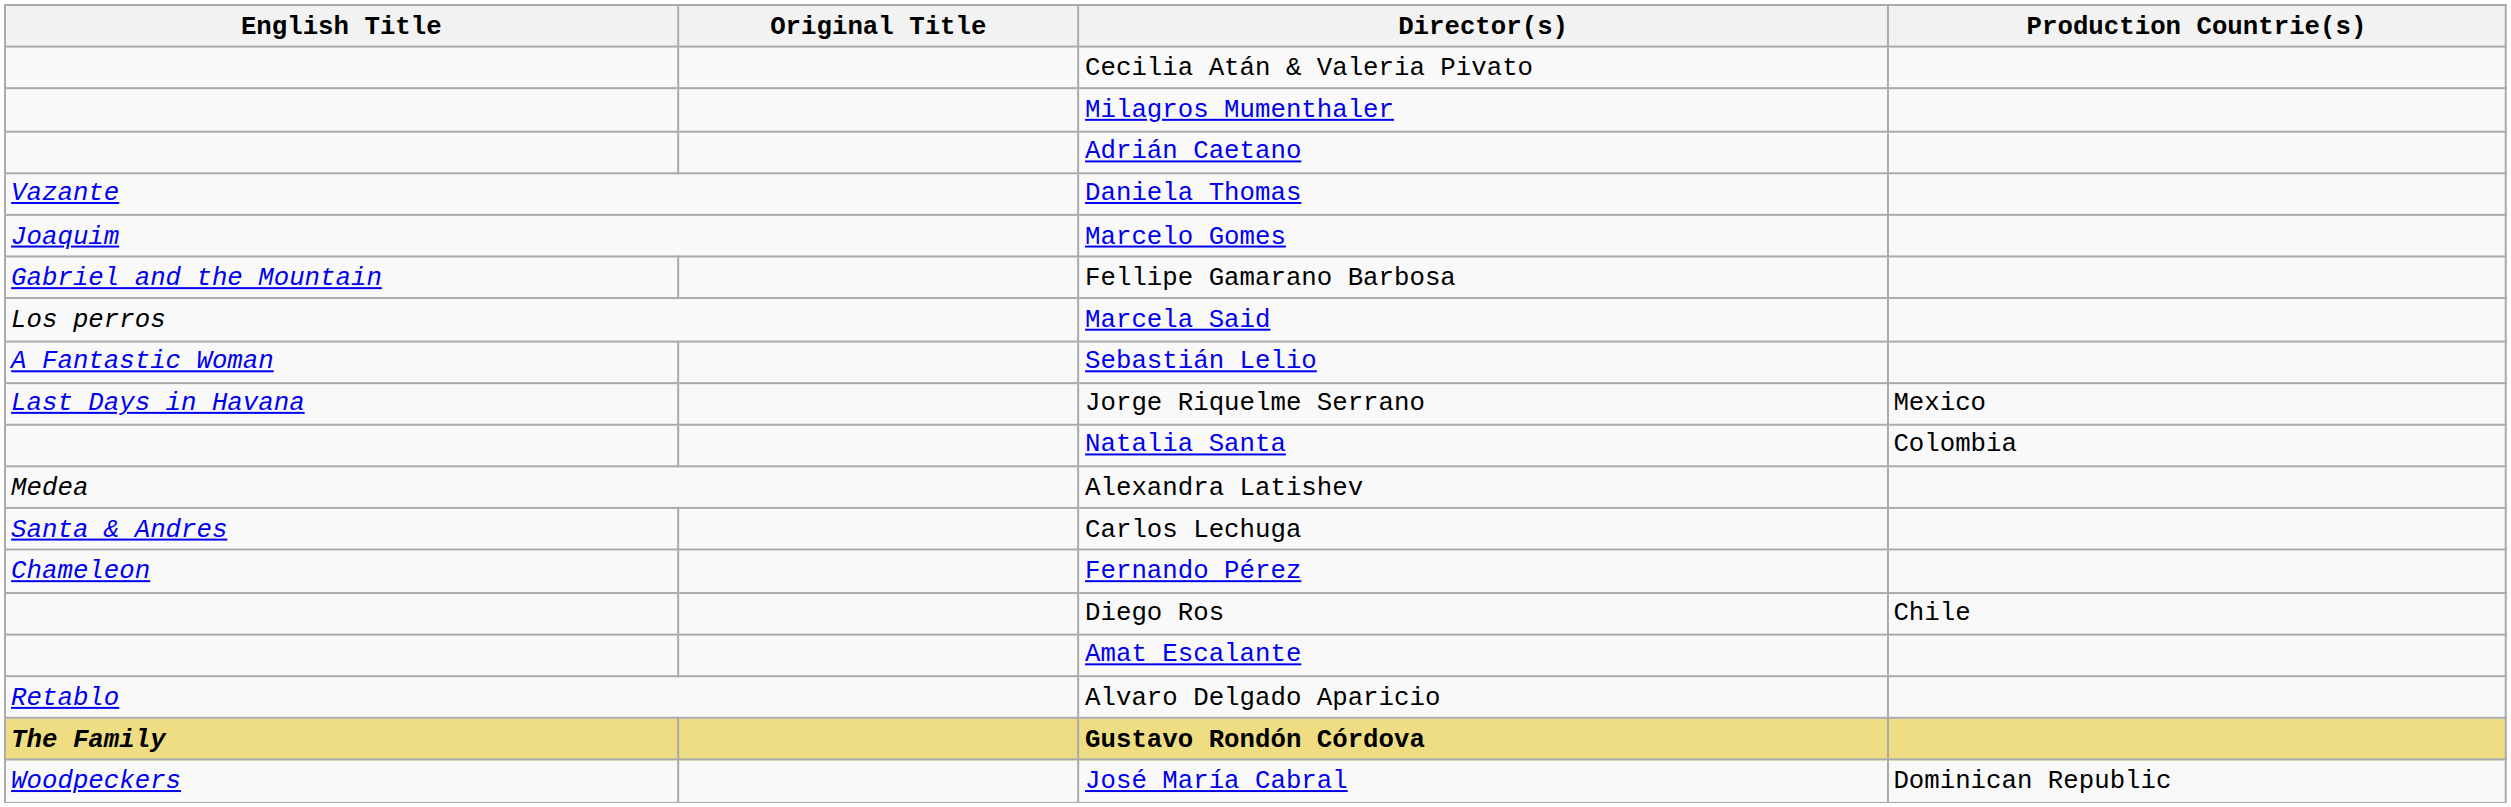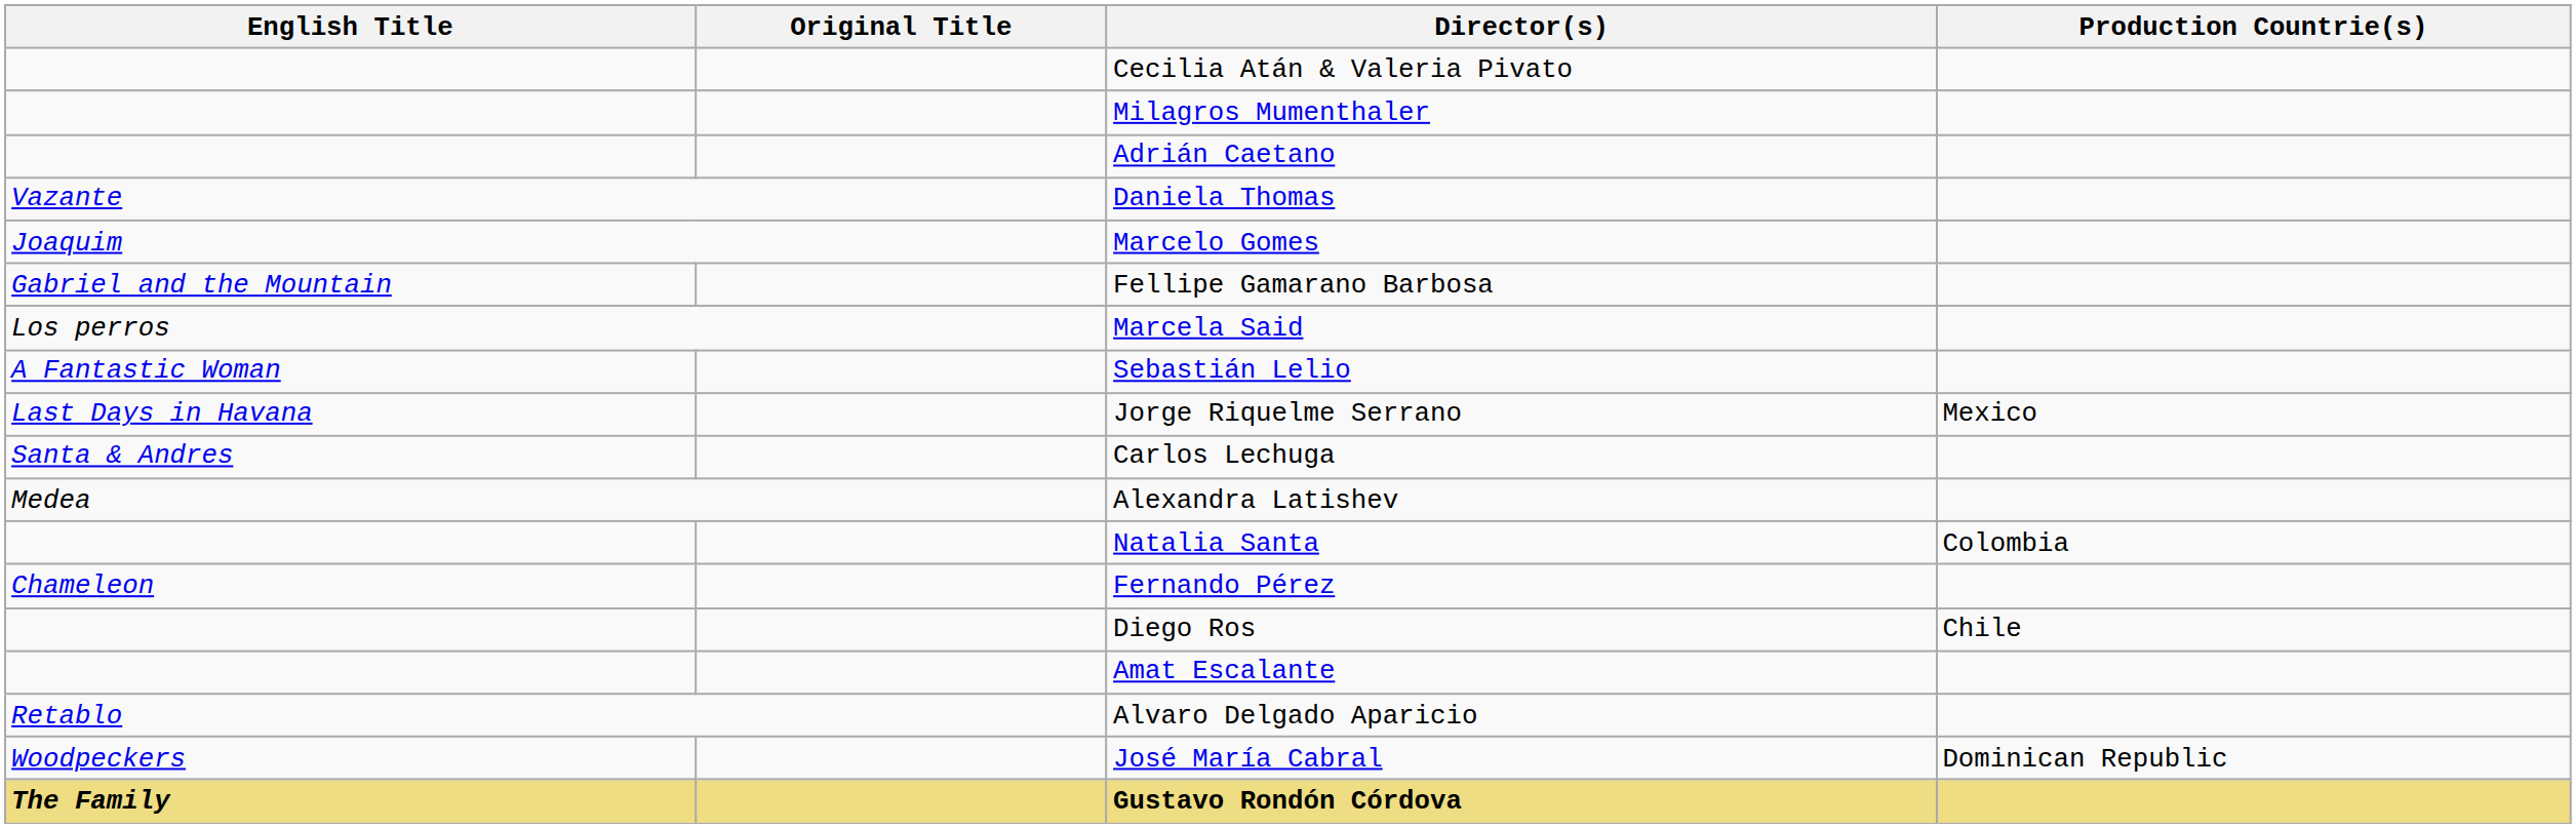 <table class="sortable wikitable" style="width:100%; margin-bottom:4px" cellpadding="5">
 <tr>
 <th scope="col">English Title</th>
 <th scope="col">Original Title</th>
 <th scope="col">Director(s)</th>
 <th scope="col">Production Countrie(s)</th>
 </tr>
 <tr>
 <td></td>
 <td></td>
 <td>Cecilia Atán & Valeria Pivato</td>
 <td></td>
 </tr>
 <tr>
 <td></td>
 <td></td>
 <td><a href='#'>Milagros Mumenthaler</a></td>
 <td></td>
 </tr>
 <tr>
 <td></td>
 <td></td>
 <td><a href='#'>Adrián Caetano</a></td>
 <td></td>
 </tr>
 <tr>
 <td colspan = "2"><em><a href='#'>Vazante</a></em></td>
 <td><a href='#'>Daniela Thomas</a></td>
 <td></td>
 </tr>
 <tr>
 <td colspan = "2"><em><a href='#'>Joaquim</a></em></td>
 <td><a href='#'>Marcelo Gomes</a></td>
 <td></td>
 </tr>
 <tr>
 <td><em><a href='#'>Gabriel and the Mountain</a></em></td>
 <td></td>
 <td>Fellipe Gamarano Barbosa</td>
 <td></td>
 </tr>
 <tr>
 <td colspan = "2"><em>Los perros</em></td>
 <td><a href='#'>Marcela Said</a></td>
 <td></td>
 </tr>
 <tr>
 <td><em><a href='#'>A Fantastic Woman</a></em></td>
 <td></td>
 <td><a href='#'>Sebastián Lelio</a></td>
 <td></td>
 </tr>
 <tr>
 <td><em><a href='#'>Last Days in Havana</a></em></td>
 <td></td>
 <td>Jorge Riquelme Serrano</td>
 <td>Mexico</td>
 </tr>
 <tr>
+<td><em><a href='#'>Santa & Andres</a></em></td>
 <td></td>
+<td>Carlos Lechuga</td>
 <td></td>
-<td><a href='#'>Natalia Santa</a></td>
-<td>Colombia</td>
 </tr>
 <tr>
 <td colspan = "2"><em>Medea</em></td>
 <td>Alexandra Latishev</td>
 <td></td>
 </tr>
 <tr>
-<td><em><a href='#'>Santa & Andres</a></em></td>
 <td></td>
-<td>Carlos Lechuga</td>
 <td></td>
+<td><a href='#'>Natalia Santa</a></td>
+<td>Colombia</td>
 </tr>
 <tr>
 <td><em><a href='#'>Chameleon</a></em></td>
 <td></td>
 <td><a href='#'>Fernando Pérez</a></td>
 <td></td>
 </tr>
 <tr>
 <td></td>
 <td></td>
 <td>Diego Ros</td>
 <td>Chile</td>
 </tr>
 <tr>
 <td></td>
 <td></td>
 <td><a href='#'>Amat Escalante</a></td>
 <td></td>
 </tr>
 <tr>
 <td colspan = "2"><em><a href='#'>Retablo</a></em></td>
 <td>Alvaro Delgado Aparicio</td>
 <td></td>
 </tr>
+<tr>
+<td><em><a href='#'>Woodpeckers</a></em></td>
+<td></td>
+<td><a href='#'>José María Cabral</a></td>
+<td>Dominican Republic</td>
+</tr>
 <tr style="background:#EEDD82">
 <td><strong><em>The Family</em></strong></td>
 <td><strong></strong></td>
 <td><strong>Gustavo Rondón Córdova</strong></td>
 <td><strong></strong></td>
 </tr>
-<tr>
-<td><em><a href='#'>Woodpeckers</a></em></td>
-<td></td>
-<td><a href='#'>José María Cabral</a></td>
-<td>Dominican Republic</td>
-</tr>
 </table>
